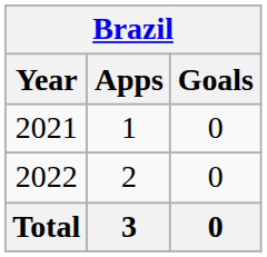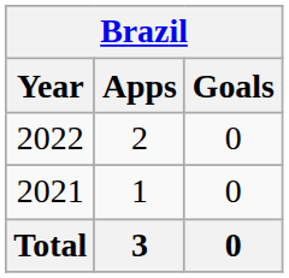 <table class="wikitable" style="text-align:center">
 <tr>
 <th colspan=3><a href='#'>Brazil</a></th>
 </tr>
 <tr>
 <th>Year</th>
 <th>Apps</th>
 <th>Goals</th>
 </tr>
 <tr>
-<td>2021</td>
-<td>1</td>
+<td>2022</td>
+<td>2</td>
 <td>0</td>
 </tr>
 <tr>
-<td>2022</td>
-<td>2</td>
+<td>2021</td>
+<td>1</td>
 <td>0</td>
 </tr>
 <tr>
 <th>Total</th>
 <th>3</th>
 <th>0</th>
 </tr>
 </table>
